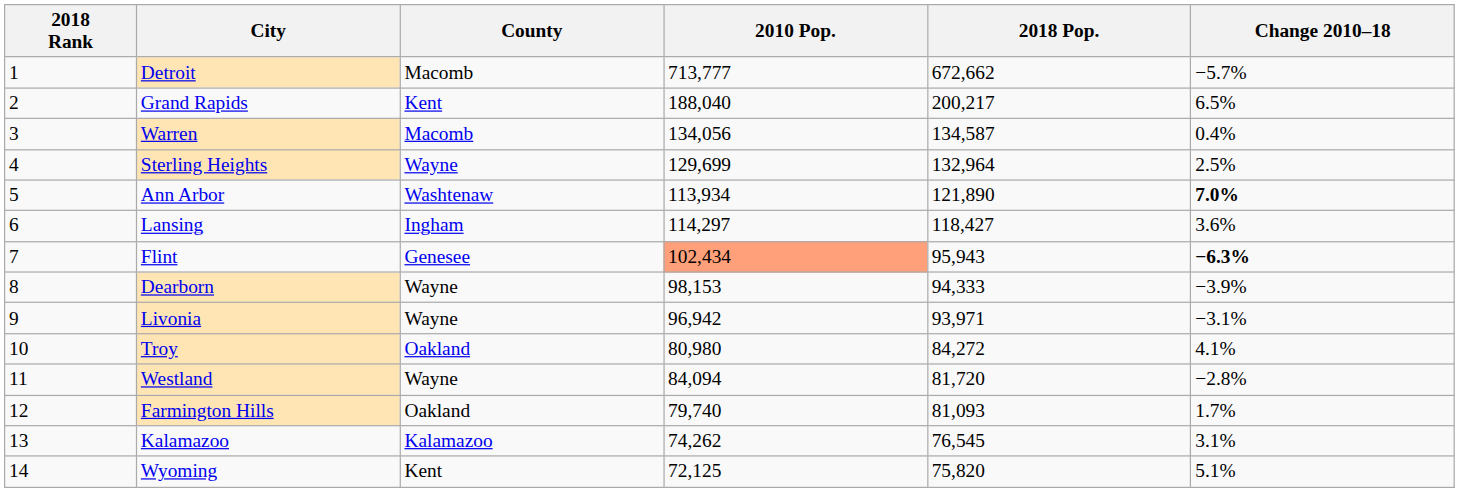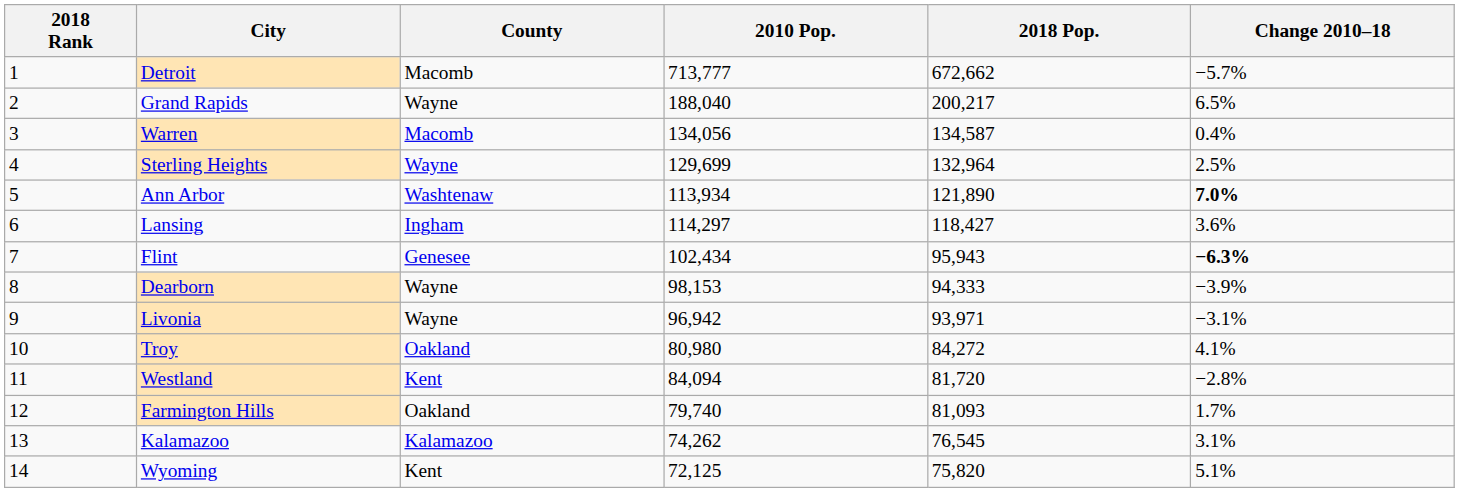 <table class="wikitable sortable">
 <tr>
 <th bgcolor="#DDDDFF" width="5%">2018<br>Rank</th>
 <th bgcolor="#DDDDFF" width="10%">City</th>
 <th bgcolor="#DDDDFF" width="10%">County</th>
 <th bgcolor="#DDDDFF" width="10%">2010 Pop.</th>
 <th bgcolor="#DDDDFF" width="10%">2018 Pop.</th>
 <th bgcolor="#DDDDFF" width="10%">Change 2010–18</th>
 </tr>
 <tr align="left">
 <td>1</td>
 <td bgcolor=#FFE5B4><a href='#'>Detroit</a></td>
 <td>Macomb</td>
 <td>713,777</td>
 <td>672,662</td>
 <td>−5.7% </td>
 </tr>
 <tr align="left">
 <td>2</td>
 <td><a href='#'>Grand Rapids</a></td>
-<td><a href='#'>Kent</a></td>
+<td>Wayne</td>
 <td>188,040</td>
 <td>200,217</td>
 <td>6.5% </td>
 </tr>
 <tr align="left">
 <td>3</td>
 <td bgcolor=#FFE5B4><a href='#'>Warren</a></td>
 <td><a href='#'>Macomb</a></td>
 <td>134,056</td>
 <td>134,587</td>
 <td>0.4% </td>
 </tr>
 <tr align="left">
 <td>4</td>
 <td bgcolor=#FFE5B4><a href='#'>Sterling Heights</a></td>
 <td><a href='#'>Wayne</a></td>
 <td>129,699</td>
 <td>132,964</td>
 <td>2.5% </td>
 </tr>
 <tr align="left">
 <td>5</td>
 <td><a href='#'>Ann Arbor</a></td>
 <td><a href='#'>Washtenaw</a></td>
 <td>113,934</td>
 <td>121,890</td>
 <td><strong>7.0%</strong> </td>
 </tr>
 <tr align="left">
 <td>6</td>
 <td><a href='#'>Lansing</a></td>
 <td><a href='#'>Ingham</a></td>
 <td>114,297</td>
 <td>118,427</td>
 <td>3.6% </td>
 </tr>
 <tr align="left">
 <td>7</td>
 <td><a href='#'>Flint</a></td>
 <td><a href='#'>Genesee</a></td>
-<td style="background: lightsalmon;">102,434</td>
+<td>102,434</td>
 <td>95,943</td>
 <td><strong>−6.3%</strong> </td>
 </tr>
 <tr align="left">
 <td>8</td>
 <td bgcolor=#FFE5B4><a href='#'>Dearborn</a></td>
 <td>Wayne</td>
 <td>98,153</td>
 <td>94,333</td>
 <td>−3.9% </td>
 </tr>
 <tr align="left">
 <td>9</td>
 <td bgcolor=#FFE5B4><a href='#'>Livonia</a></td>
 <td>Wayne</td>
 <td>96,942</td>
 <td>93,971</td>
 <td>−3.1% </td>
 </tr>
 <tr align="left">
 <td>10</td>
 <td bgcolor=#FFE5B4><a href='#'>Troy</a></td>
 <td><a href='#'>Oakland</a></td>
 <td>80,980</td>
 <td>84,272</td>
 <td>4.1% </td>
 </tr>
 <tr align="left">
 <td>11</td>
 <td bgcolor=#FFE5B4><a href='#'>Westland</a></td>
-<td>Wayne</td>
+<td><a href='#'>Kent</a></td>
 <td>84,094</td>
 <td>81,720</td>
 <td>−2.8% </td>
 </tr>
 <tr align="left">
 <td>12</td>
 <td bgcolor=#FFE5B4><a href='#'>Farmington Hills</a></td>
 <td>Oakland</td>
 <td>79,740</td>
 <td>81,093</td>
 <td>1.7% </td>
 </tr>
 <tr align="left">
 <td>13</td>
 <td><a href='#'>Kalamazoo</a></td>
 <td><a href='#'>Kalamazoo</a></td>
 <td>74,262</td>
 <td>76,545</td>
 <td>3.1% </td>
 </tr>
 <tr align="left">
 <td>14</td>
 <td><a href='#'>Wyoming</a></td>
 <td>Kent</td>
 <td>72,125</td>
 <td>75,820</td>
 <td>5.1% </td>
 </tr>
 </table>
